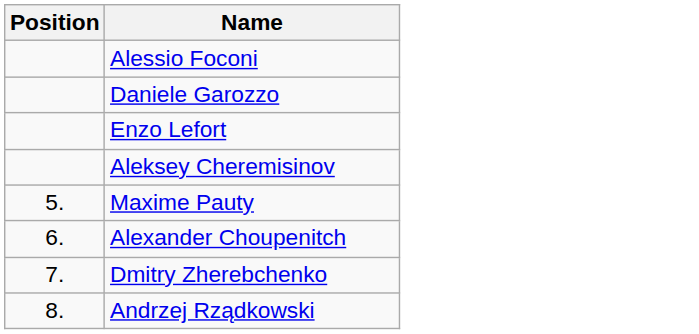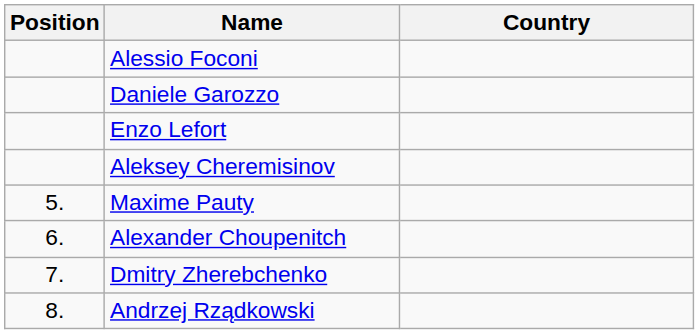 <table class="wikitable">
 <tr>
 <th width="20">Position</th>
 <th width="200">Name</th>
+<th width="200">Country</th>
 </tr>
 <tr>
 <td align=center></td>
 <td><a href='#'>Alessio Foconi</a></td>
+<td></td>
 </tr>
 <tr>
 <td align=center></td>
 <td><a href='#'>Daniele Garozzo</a></td>
+<td></td>
 </tr>
 <tr>
 <td align=center></td>
 <td><a href='#'>Enzo Lefort</a></td>
+<td></td>
 </tr>
 <tr>
 <td align=center></td>
 <td><a href='#'>Aleksey Cheremisinov</a></td>
+<td></td>
 </tr>
 <tr>
 <td align=center>5.</td>
 <td><a href='#'>Maxime Pauty</a></td>
+<td></td>
 </tr>
 <tr>
 <td align=center>6.</td>
 <td><a href='#'>Alexander Choupenitch</a></td>
+<td></td>
 </tr>
 <tr>
 <td align=center>7.</td>
 <td><a href='#'>Dmitry Zherebchenko</a></td>
+<td></td>
 </tr>
 <tr>
 <td align=center>8.</td>
 <td><a href='#'>Andrzej Rządkowski</a></td>
+<td></td>
 </tr>
 </table>
